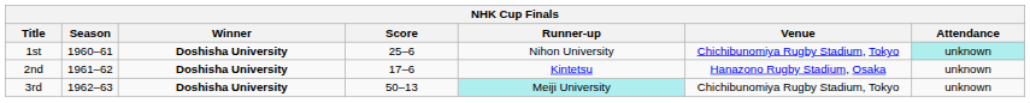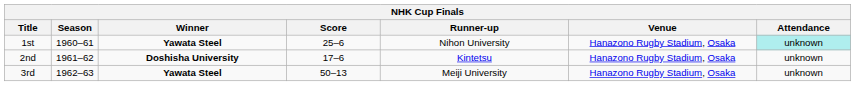 <table class="wikitable sortable" style="text-align:center; font-size:90%; width:100%">
 <tr>
 <th colspan=100%>NHK Cup Finals</th>
 </tr>
 <tr>
 <th width=5%>Title</th>
 <th width=5%>Season</th>
 <th width=20%>Winner</th>
 <th width=10%>Score</th>
 <th width=20%>Runner-up</th>
 <th width=20%>Venue</th>
 <th width=10%>Attendance</th>
 </tr>
 <tr>
 <td>1st</td>
 <td>1960–61</td>
-<td><strong>Doshisha University</strong></td>
+<td><strong>Yawata Steel</strong></td>
 <td>25–6</td>
 <td>Nihon University</td>
-<td><a href='#'>Chichibunomiya Rugby Stadium</a>, <a href='#'>Tokyo</a></td>
+<td><a href='#'>Hanazono Rugby Stadium</a>, <a href='#'>Osaka</a></td>
 <td style="background: paleturquoise;">unknown</td>
 </tr>
 <tr>
 <td>2nd</td>
 <td>1961–62</td>
 <td><strong>Doshisha University</strong></td>
 <td>17–6</td>
 <td><a href='#'>Kintetsu</a></td>
 <td><a href='#'>Hanazono Rugby Stadium</a>, <a href='#'>Osaka</a></td>
 <td>unknown</td>
 </tr>
 <tr>
 <td>3rd</td>
 <td>1962–63</td>
-<td><strong>Doshisha University</strong></td>
+<td><strong>Yawata Steel</strong></td>
 <td>50–13</td>
-<td style="background: paleturquoise;">Meiji University</td>
-<td>Chichibunomiya Rugby Stadium, Tokyo</td>
+<td>Meiji University</td>
+<td><a href='#'>Hanazono Rugby Stadium</a>, <a href='#'>Osaka</a></td>
 <td>unknown</td>
 </tr>
 </table>
